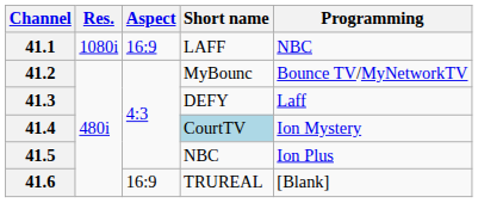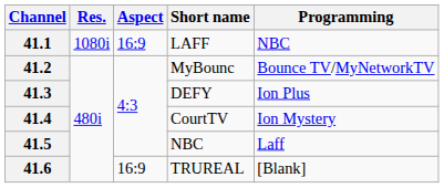 <table class="wikitable">
 <tr>
 <th scope="col"><a href='#'>Channel</a></th>
 <th scope="col"><a href='#'>Res.</a></th>
 <th scope="col"><a href='#'>Aspect</a></th>
 <th scope="col">Short name</th>
 <th scope="col">Programming</th>
 </tr>
 <tr>
 <th scope="row">41.1</th>
 <td><a href='#'>1080i</a></td>
 <td><a href='#'>16:9</a></td>
 <td>LAFF</td>
 <td><a href='#'>NBC</a></td>
 </tr>
 <tr>
 <th scope="row">41.2</th>
 <td rowspan="5"><a href='#'>480i</a></td>
 <td rowspan="4"><a href='#'>4:3</a></td>
 <td>MyBounc</td>
 <td><a href='#'>Bounce TV</a>/<a href='#'>MyNetworkTV</a></td>
 </tr>
 <tr>
 <th scope="row">41.3</th>
 <td>DEFY</td>
-<td><a href='#'>Laff</a></td>
+<td><a href='#'>Ion Plus</a></td>
 </tr>
 <tr>
 <th scope="row">41.4</th>
-<td style="background: lightblue;">CourtTV</td>
+<td>CourtTV</td>
 <td><a href='#'>Ion Mystery</a></td>
 </tr>
 <tr>
 <th scope="row">41.5</th>
 <td>NBC</td>
-<td><a href='#'>Ion Plus</a></td>
+<td><a href='#'>Laff</a></td>
 </tr>
 <tr>
 <th scope="row">41.6</th>
 <td>16:9</td>
 <td>TRUREAL</td>
 <td>[Blank]</td>
 </tr>
 </table>
